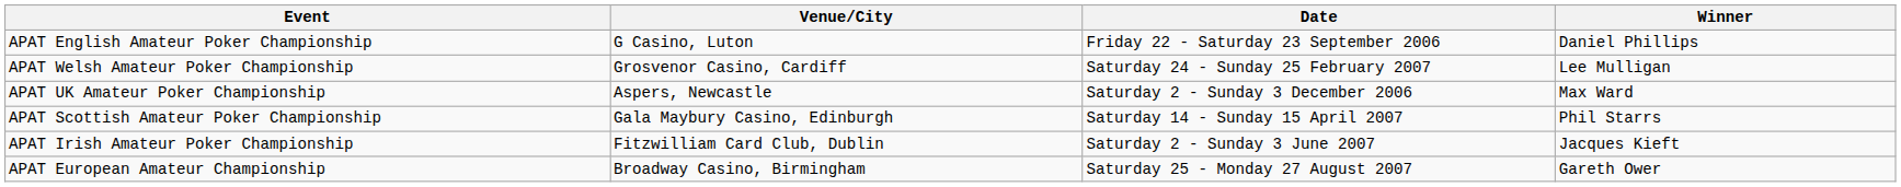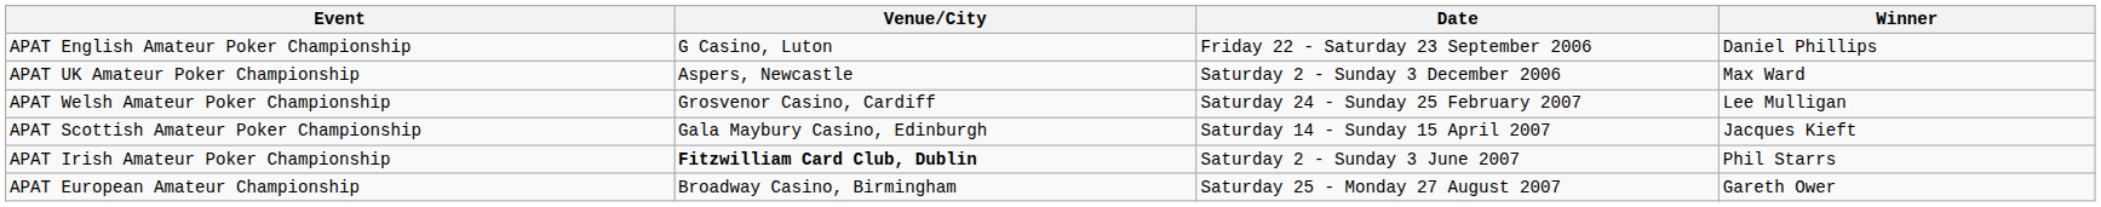 <table class="wikitable collapsible" width="100%">
 <tr>
 <th width="32%">Event</th>
 <th width="25%">Venue/City</th>
 <th width="25%">Date</th>
 <th width="18%">Winner</th>
 </tr>
 <tr>
 <td>APAT English Amateur Poker Championship</td>
 <td> G Casino, Luton</td>
 <td>Friday 22 - Saturday 23 September 2006</td>
 <td> Daniel Phillips</td>
 </tr>
 <tr>
+<td>APAT UK Amateur Poker Championship</td>
+<td> Aspers, Newcastle</td>
+<td>Saturday 2 - Sunday 3 December 2006</td>
+<td> Max Ward</td>
+</tr>
+<tr>
 <td>APAT Welsh Amateur Poker Championship</td>
 <td> Grosvenor Casino, Cardiff</td>
 <td>Saturday 24 - Sunday 25 February 2007</td>
 <td> Lee Mulligan</td>
 </tr>
 <tr>
-<td>APAT UK Amateur Poker Championship</td>
-<td> Aspers, Newcastle</td>
-<td>Saturday 2 - Sunday 3 December 2006</td>
-<td> Max Ward</td>
-</tr>
-<tr>
 <td>APAT Scottish Amateur Poker Championship</td>
 <td> Gala Maybury Casino, Edinburgh</td>
 <td>Saturday 14 - Sunday 15 April 2007</td>
-<td> Phil Starrs</td>
+<td> Jacques Kieft</td>
 </tr>
 <tr>
 <td>APAT Irish Amateur Poker Championship</td>
-<td> Fitzwilliam Card Club, Dublin</td>
+<td><strong> Fitzwilliam Card Club, Dublin</strong></td>
 <td>Saturday 2 - Sunday 3 June 2007</td>
-<td> Jacques Kieft</td>
+<td> Phil Starrs</td>
 </tr>
 <tr>
 <td>APAT European Amateur Championship</td>
 <td> Broadway Casino, Birmingham</td>
 <td>Saturday 25 - Monday 27 August 2007</td>
 <td> Gareth Ower</td>
 </tr>
 </table>
